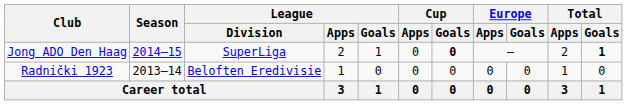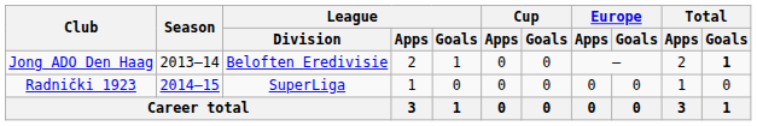 <table class="wikitable" style="text-align:center">
 <tr>
 <th rowspan="2">Club</th>
 <th rowspan="2">Season</th>
 <th colspan="3">League</th>
 <th colspan="2">Cup</th>
 <th colspan="2"><a href='#'>Europe</a></th>
 <th colspan="2">Total</th>
 </tr>
 <tr>
 <th>Division</th>
 <th>Apps</th>
 <th>Goals</th>
 <th>Apps</th>
 <th>Goals</th>
 <th>Apps</th>
 <th>Goals</th>
 <th>Apps</th>
 <th>Goals</th>
 </tr>
 <tr>
 <td><a href='#'>Jong ADO Den Haag</a></td>
-<td><a href='#'>2014–15</a></td>
-<td><a href='#'>SuperLiga</a></td>
+<td>2013–14</td>
+<td><a href='#'>Beloften Eredivisie</a></td>
 <td>2</td>
 <td>1</td>
 <td>0</td>
-<td><strong>0</strong></td>
+<td>0</td>
 <td colspan="2">–</td>
 <td>2</td>
 <td><strong>1</strong></td>
 </tr>
 <tr>
 <td><a href='#'>Radnički 1923</a></td>
-<td>2013–14</td>
-<td><a href='#'>Beloften Eredivisie</a></td>
+<td><a href='#'>2014–15</a></td>
+<td><a href='#'>SuperLiga</a></td>
 <td>1</td>
 <td>0</td>
 <td>0</td>
 <td>0</td>
 <td>0</td>
 <td>0</td>
 <td>1</td>
 <td>0</td>
 </tr>
 <tr>
 <th colspan="3">Career total</th>
 <th>3</th>
 <th>1</th>
 <th>0</th>
 <th>0</th>
 <th>0</th>
 <th>0</th>
 <th>3</th>
 <th>1</th>
 </tr>
 </table>
